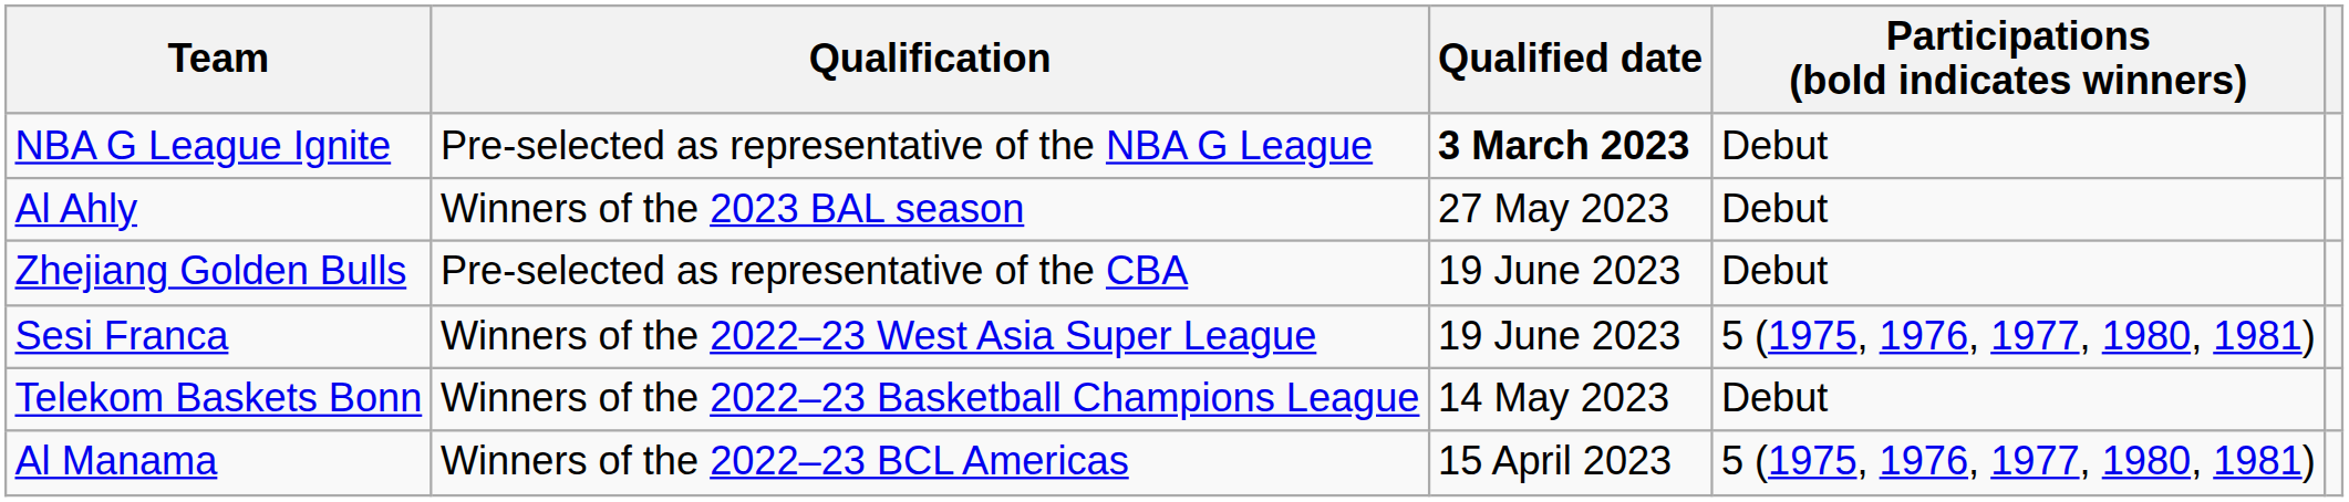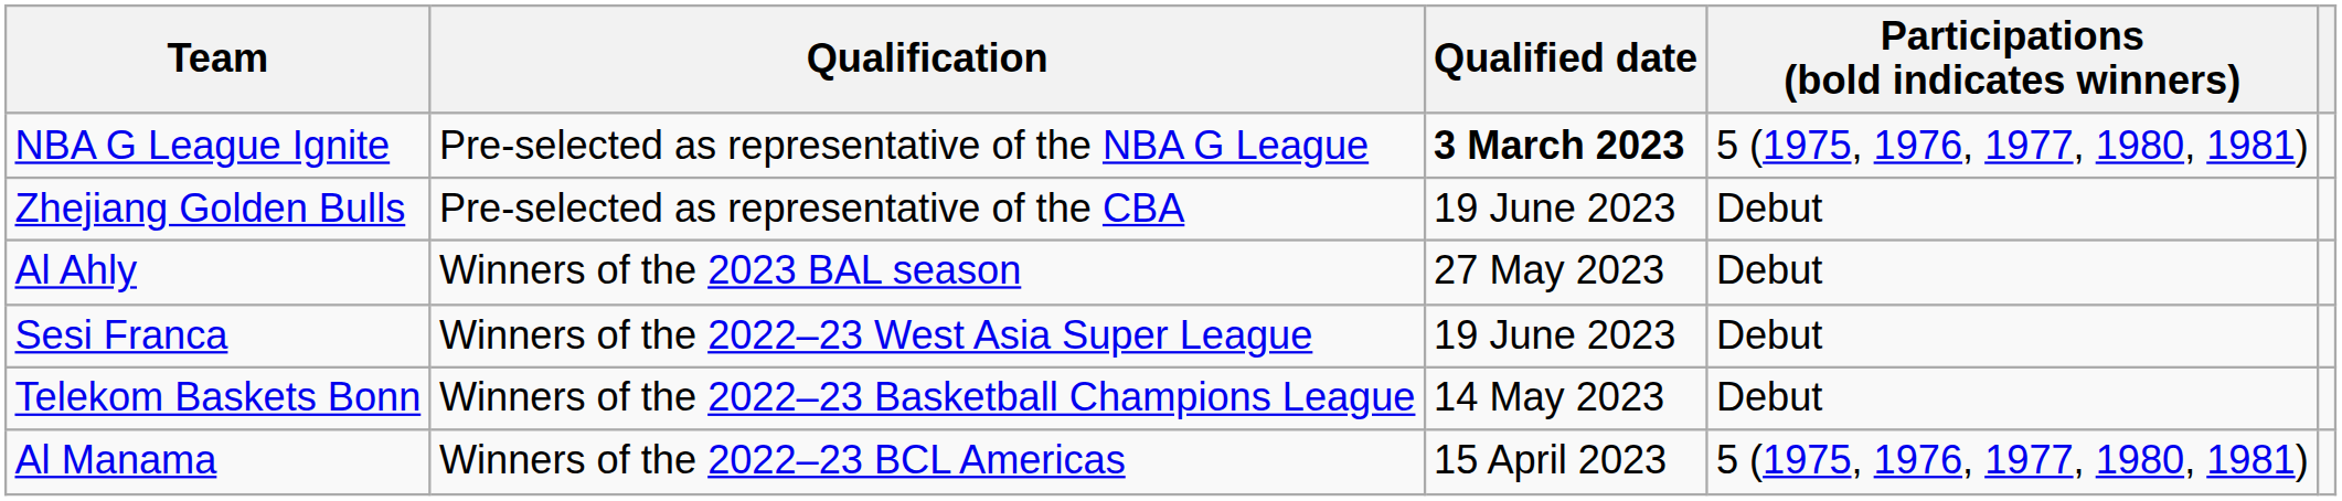 <table class="wikitable">
 <tr>
 <th>Team</th>
 <th>Qualification</th>
 <th>Qualified date</th>
 <th>Participations<br>(bold indicates winners)</th>
 <th></th>
 </tr>
 <tr>
 <td> <a href='#'>NBA G League Ignite</a></td>
 <td>Pre-selected as representative of the <a href='#'>NBA G League</a></td>
 <td><strong>3 March 2023</strong></td>
+<td>5 (<a href='#'>1975</a>, <a href='#'>1976</a>, <a href='#'>1977</a>, <a href='#'>1980</a>, <a href='#'>1981</a>)</td>
+<td align="center"></td>
+</tr>
+<tr>
+<td> <a href='#'>Zhejiang Golden Bulls</a></td>
+<td>Pre-selected as representative of the <a href='#'>CBA</a></td>
+<td>19 June 2023</td>
 <td>Debut</td>
 <td align="center"></td>
 </tr>
 <tr>
 <td> <a href='#'>Al Ahly</a></td>
 <td>Winners of the <a href='#'>2023 BAL season</a></td>
 <td>27 May 2023</td>
 <td>Debut</td>
 <td align="center"></td>
 </tr>
 <tr>
-<td> <a href='#'>Zhejiang Golden Bulls</a></td>
-<td>Pre-selected as representative of the <a href='#'>CBA</a></td>
-<td>19 June 2023</td>
-<td>Debut</td>
-<td align="center"></td>
-</tr>
-<tr>
 <td> <a href='#'>Sesi Franca</a></td>
 <td>Winners of the <a href='#'>2022–23 West Asia Super League</a></td>
 <td>19 June 2023</td>
-<td>5 (<a href='#'>1975</a>, <a href='#'>1976</a>, <a href='#'>1977</a>, <a href='#'>1980</a>, <a href='#'>1981</a>)</td>
+<td>Debut</td>
 <td align="center"></td>
 </tr>
 <tr>
 <td> <a href='#'>Telekom Baskets Bonn</a></td>
 <td>Winners of the <a href='#'>2022–23 Basketball Champions League</a></td>
 <td>14 May 2023</td>
 <td>Debut</td>
 <td align="center"></td>
 </tr>
 <tr>
 <td> <a href='#'>Al Manama</a></td>
 <td>Winners of the <a href='#'>2022–23 BCL Americas</a></td>
 <td>15 April 2023</td>
 <td>5 (<a href='#'>1975</a>, <a href='#'>1976</a>, <a href='#'>1977</a>, <a href='#'>1980</a>, <a href='#'>1981</a>)</td>
 <td align="center"></td>
 </tr>
 </table>
